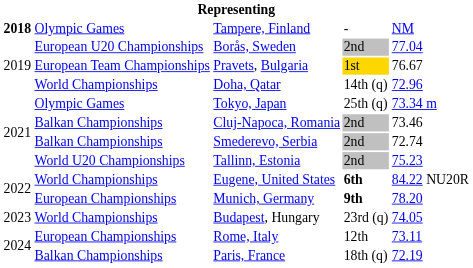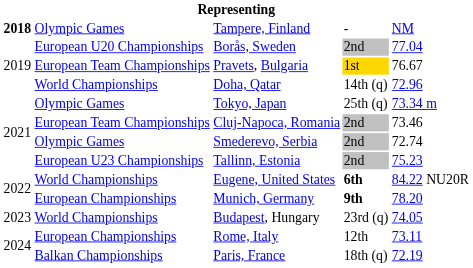 <table>
 <tr>
 <th colspan="5">Representing </th>
 </tr>
 <tr>
 <td><strong>2018</strong></td>
 <td><a href='#'>Olympic Games</a></td>
 <td><a href='#'>Tampere, Finland</a></td>
 <td>-</td>
 <td><a href='#'>NM</a></td>
 </tr>
 <tr>
 <td rowspan=3>2019</td>
 <td><a href='#'>European U20 Championships</a></td>
 <td><a href='#'>Borås, Sweden</a></td>
 <td style="background:silver;">2nd</td>
 <td><a href='#'>77.04</a></td>
 </tr>
 <tr>
 <td><a href='#'>European Team Championships</a></td>
 <td><a href='#'>Pravets</a>, <a href='#'>Bulgaria</a></td>
 <td style="background:gold;">1st</td>
 <td>76.67</td>
 </tr>
 <tr>
 <td><a href='#'>World Championships</a></td>
 <td><a href='#'>Doha, Qatar</a></td>
 <td>14th (q)</td>
 <td><a href='#'>72.96</a></td>
 </tr>
 <tr>
 <td rowspan=4>2021</td>
 <td><a href='#'>Olympic Games</a></td>
 <td><a href='#'>Tokyo, Japan</a></td>
 <td>25th (q)</td>
 <td><a href='#'>73.34 m</a></td>
 </tr>
 <tr>
-<td><a href='#'>Balkan Championships</a></td>
+<td><a href='#'>European Team Championships</a></td>
 <td><a href='#'>Cluj-Napoca, Romania</a></td>
 <td style="background:silver;">2nd</td>
 <td>73.46</td>
 </tr>
 <tr>
-<td><a href='#'>Balkan Championships</a></td>
+<td><a href='#'>Olympic Games</a></td>
 <td><a href='#'>Smederevo, Serbia</a></td>
 <td style="background:silver;">2nd</td>
 <td>72.74</td>
 </tr>
 <tr>
-<td><a href='#'>World U20 Championships</a></td>
+<td><a href='#'>European U23 Championships</a></td>
 <td><a href='#'>Tallinn, Estonia</a></td>
 <td style="background:silver;">2nd</td>
 <td><a href='#'>75.23</a></td>
 </tr>
 <tr>
 <td rowspan=2>2022</td>
 <td><a href='#'>World Championships</a></td>
 <td><a href='#'>Eugene, United States</a></td>
 <td><strong>6th</strong></td>
 <td><a href='#'>84.22</a> NU20R</td>
 </tr>
 <tr>
 <td><a href='#'>European Championships</a></td>
 <td><a href='#'>Munich, Germany</a></td>
 <td><strong>9th</strong></td>
 <td><a href='#'>78.20</a></td>
 </tr>
 <tr>
 <td>2023</td>
 <td><a href='#'>World Championships</a></td>
 <td><a href='#'>Budapest</a>, Hungary</td>
 <td>23rd (q)</td>
 <td><a href='#'>74.05</a></td>
 </tr>
 <tr>
 <td rowspan=2>2024</td>
 <td><a href='#'>European Championships</a></td>
 <td><a href='#'>Rome, Italy</a></td>
 <td>12th</td>
 <td><a href='#'>73.11</a></td>
 </tr>
 <tr>
 <td><a href='#'>Balkan Championships</a></td>
 <td><a href='#'>Paris, France</a></td>
 <td>18th (q)</td>
 <td><a href='#'>72.19</a></td>
 </tr>
 </table>
